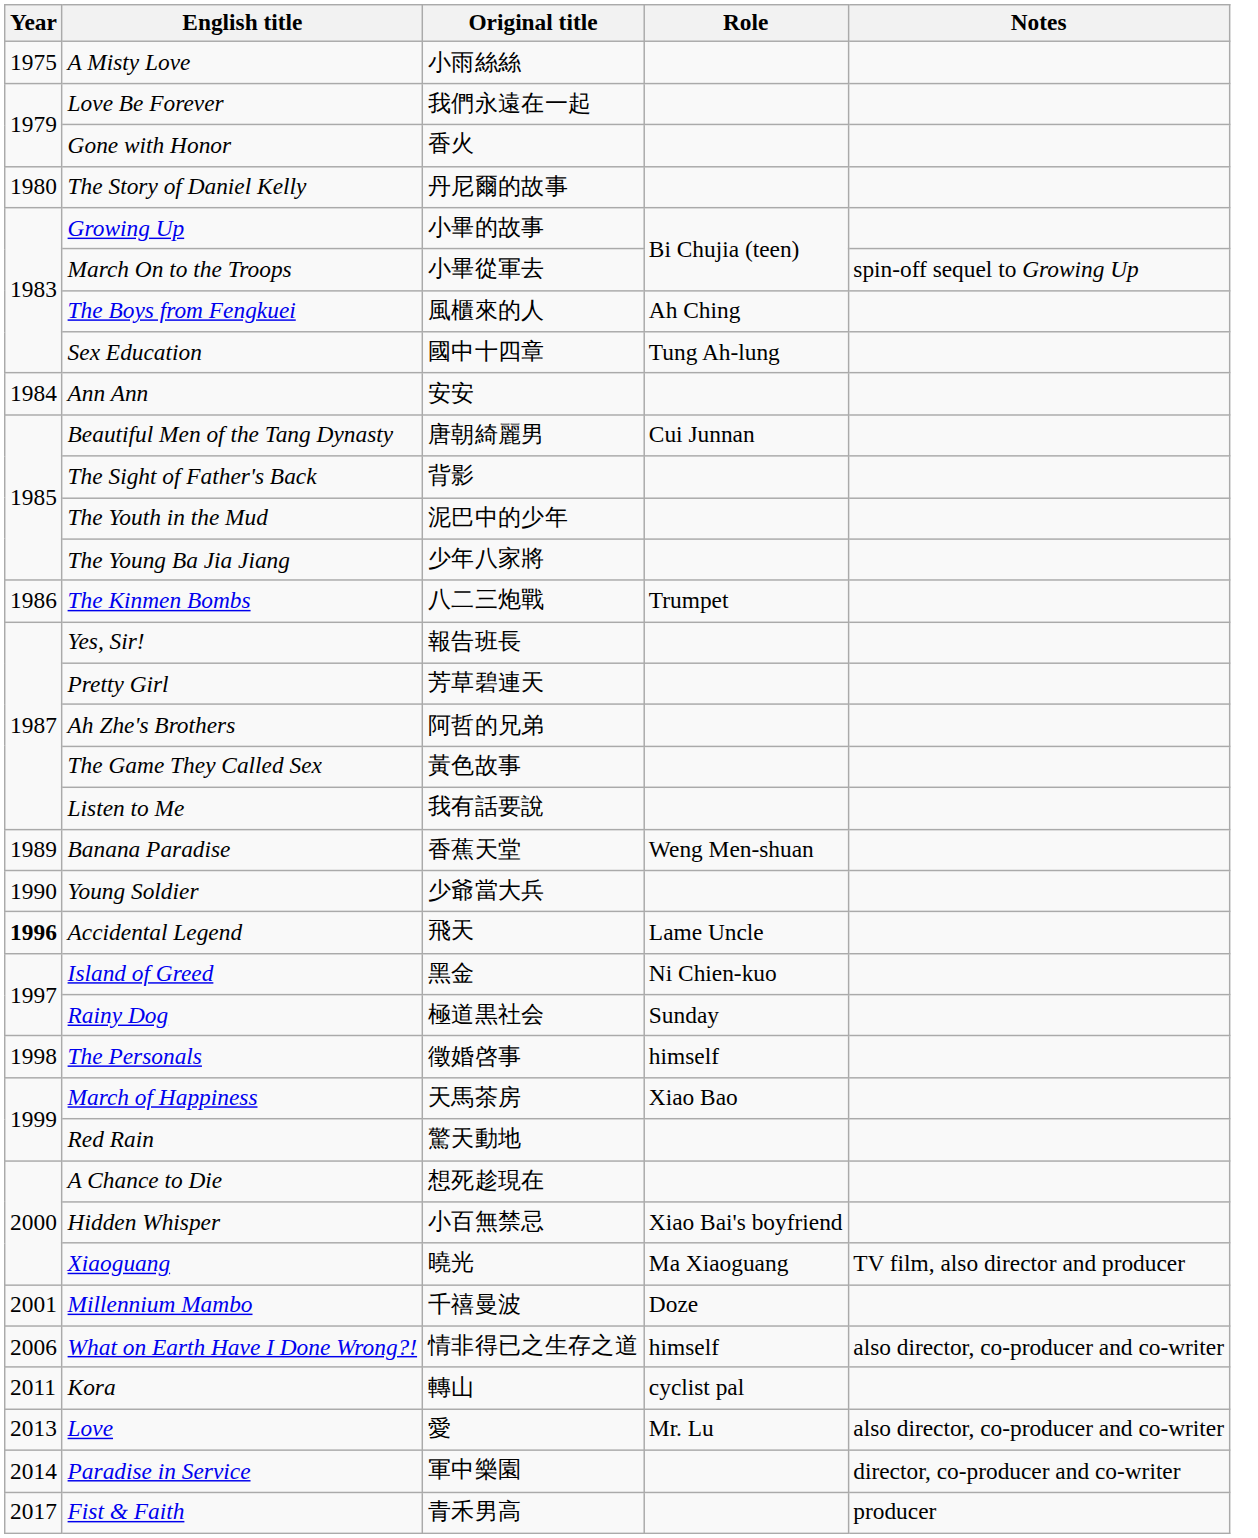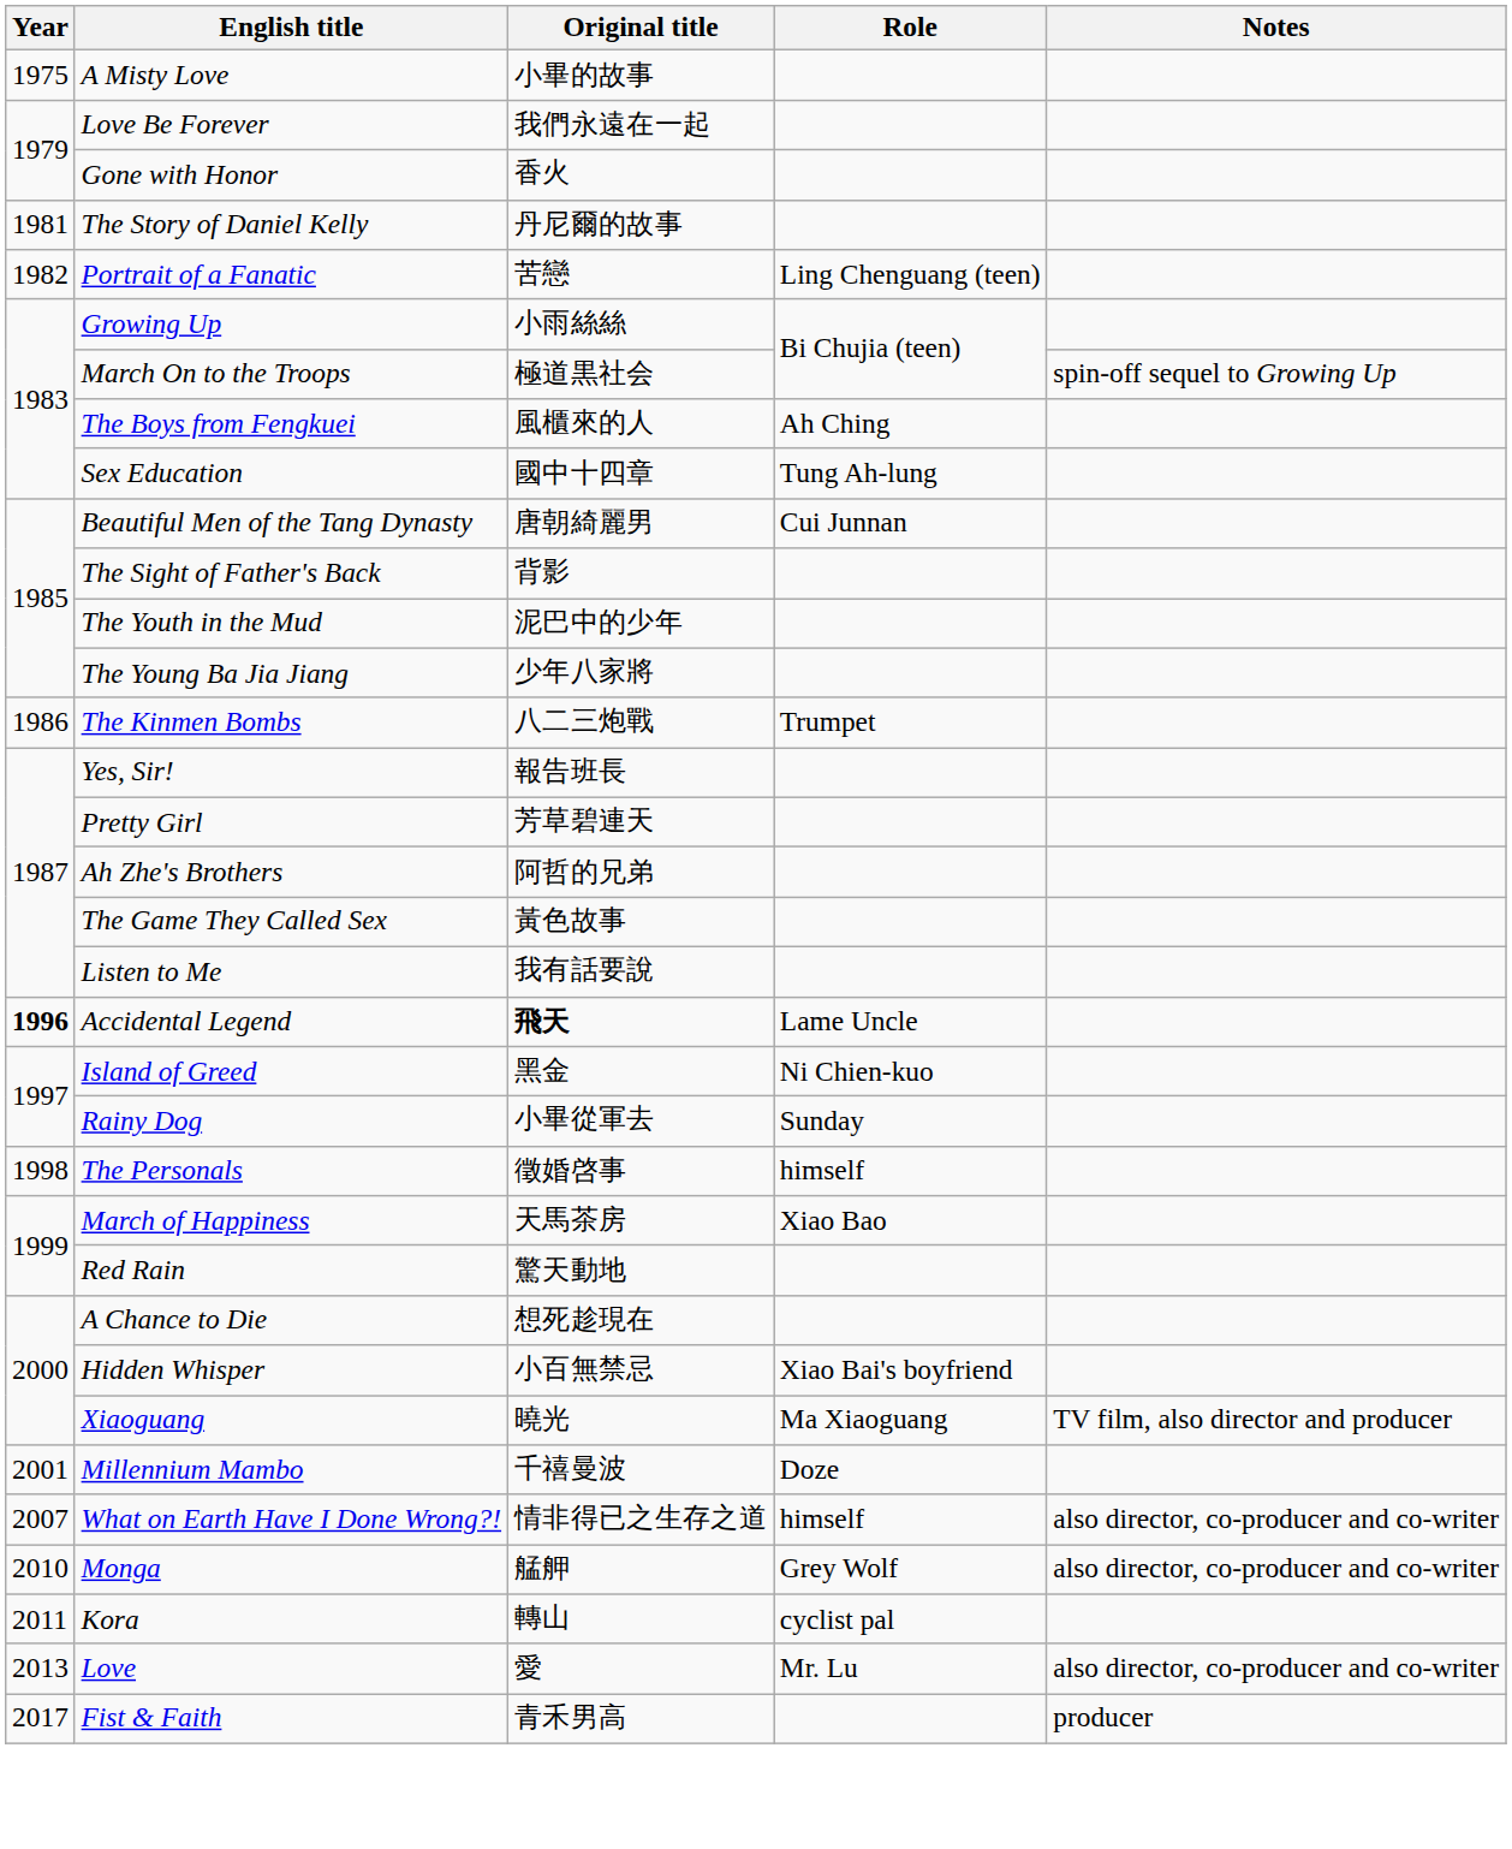 <table class="wikitable sortable">
 <tr>
 <th>Year</th>
 <th>English title</th>
 <th>Original title</th>
 <th>Role</th>
 <th class="unsortable">Notes</th>
 </tr>
 <tr>
 <td>1975</td>
 <td><em>A Misty Love</em></td>
-<td>小雨絲絲</td>
+<td>小畢的故事</td>
 <td></td>
 <td></td>
 </tr>
 <tr>
 <td rowspan=2>1979</td>
 <td><em>Love Be Forever</em></td>
 <td>我們永遠在一起</td>
 <td></td>
 <td></td>
 </tr>
 <tr>
 <td><em>Gone with Honor</em></td>
 <td>香火</td>
 <td></td>
 <td></td>
 </tr>
 <tr>
-<td>1980</td>
+<td>1981</td>
 <td><em>The Story of Daniel Kelly</em></td>
 <td>丹尼爾的故事</td>
 <td></td>
 <td></td>
 </tr>
 <tr>
+<td>1982</td>
+<td><em><a href='#'>Portrait of a Fanatic</a></em></td>
+<td>苦戀</td>
+<td>Ling Chenguang (teen)</td>
+<td></td>
+</tr>
+<tr>
 <td rowspan=4>1983</td>
 <td><em><a href='#'>Growing Up</a></em></td>
-<td>小畢的故事</td>
+<td>小雨絲絲</td>
 <td rowspan=2>Bi Chujia (teen)</td>
 <td></td>
 </tr>
 <tr>
 <td><em>March On to the Troops</em></td>
-<td>小畢從軍去</td>
+<td>極道黒社会</td>
 <td>spin-off sequel to <em>Growing Up</em></td>
 </tr>
 <tr>
 <td><em><a href='#'>The Boys from Fengkuei</a></em></td>
 <td>風櫃來的人</td>
 <td>Ah Ching</td>
 <td></td>
 </tr>
 <tr>
 <td><em>Sex Education</em></td>
 <td>國中十四章</td>
 <td>Tung Ah-lung</td>
-<td></td>
-</tr>
-<tr>
-<td>1984</td>
-<td><em>Ann Ann</em></td>
-<td>安安</td>
-<td></td>
 <td></td>
 </tr>
 <tr>
 <td rowspan=4>1985</td>
 <td><em>Beautiful Men of the Tang Dynasty</em></td>
 <td>唐朝綺麗男</td>
 <td>Cui Junnan</td>
 <td></td>
 </tr>
 <tr>
 <td><em>The Sight of Father's Back</em></td>
 <td>背影</td>
 <td></td>
 <td></td>
 </tr>
 <tr>
 <td><em>The Youth in the Mud</em></td>
 <td>泥巴中的少年</td>
 <td></td>
 <td></td>
 </tr>
 <tr>
 <td><em>The Young Ba Jia Jiang</em></td>
 <td>少年八家將</td>
 <td></td>
 <td></td>
 </tr>
 <tr>
 <td>1986</td>
 <td><em><a href='#'>The Kinmen Bombs</a></em></td>
 <td>八二三炮戰</td>
 <td>Trumpet</td>
 <td></td>
 </tr>
 <tr>
 <td rowspan=5>1987</td>
 <td><em>Yes, Sir!</em></td>
 <td>報告班長</td>
 <td></td>
 <td></td>
 </tr>
 <tr>
 <td><em>Pretty Girl</em></td>
 <td>芳草碧連天</td>
 <td></td>
 <td></td>
 </tr>
 <tr>
 <td><em>Ah Zhe's Brothers</em></td>
 <td>阿哲的兄弟</td>
 <td></td>
 <td></td>
 </tr>
 <tr>
 <td><em>The Game They Called Sex</em></td>
 <td>黃色故事</td>
 <td></td>
 <td></td>
 </tr>
 <tr>
 <td><em>Listen to Me</em></td>
 <td>我有話要說</td>
 <td></td>
 <td></td>
 </tr>
 <tr>
-<td>1989</td>
-<td><em>Banana Paradise</em></td>
-<td>香蕉天堂</td>
-<td>Weng Men-shuan</td>
-<td></td>
-</tr>
-<tr>
-<td>1990</td>
-<td><em>Young Soldier</em></td>
-<td>少爺當大兵</td>
-<td></td>
-<td></td>
-</tr>
-<tr>
 <td><strong>1996</strong></td>
 <td><em>Accidental Legend</em></td>
-<td>飛天</td>
+<td><strong>飛天</strong></td>
 <td>Lame Uncle</td>
 <td></td>
 </tr>
 <tr>
 <td rowspan=2>1997</td>
 <td><em><a href='#'>Island of Greed</a></em></td>
 <td>黑金</td>
 <td>Ni Chien-kuo</td>
 <td></td>
 </tr>
 <tr>
 <td><em><a href='#'>Rainy Dog</a></em></td>
-<td>極道黒社会</td>
+<td>小畢從軍去</td>
 <td>Sunday</td>
 <td></td>
 </tr>
 <tr>
 <td>1998</td>
 <td><em><a href='#'>The Personals</a></em></td>
 <td>徵婚啓事</td>
 <td>himself</td>
 <td></td>
 </tr>
 <tr>
 <td rowspan=2>1999</td>
 <td><em><a href='#'>March of Happiness</a></em></td>
 <td>天馬茶房</td>
 <td>Xiao Bao</td>
 <td></td>
 </tr>
 <tr>
 <td><em>Red Rain</em></td>
 <td>驚天動地</td>
 <td></td>
 <td></td>
 </tr>
 <tr>
 <td rowspan=3>2000</td>
 <td><em>A Chance to Die</em></td>
 <td>想死趁現在</td>
 <td></td>
 <td></td>
 </tr>
 <tr>
 <td><em>Hidden Whisper</em></td>
 <td>小百無禁忌</td>
 <td>Xiao Bai's boyfriend</td>
 <td></td>
 </tr>
 <tr>
 <td><em><a href='#'>Xiaoguang</a></em></td>
 <td>曉光</td>
 <td>Ma Xiaoguang</td>
 <td>TV film, also director and producer</td>
 </tr>
 <tr>
 <td>2001</td>
 <td><em><a href='#'>Millennium Mambo</a></em></td>
 <td>千禧曼波</td>
 <td>Doze</td>
 <td></td>
 </tr>
 <tr>
-<td>2006</td>
+<td>2007</td>
 <td><em><a href='#'>What on Earth Have I Done Wrong?!</a></em></td>
 <td>情非得已之生存之道</td>
 <td>himself</td>
+<td>also director, co-producer and co-writer</td>
+</tr>
+<tr>
+<td>2010</td>
+<td><em><a href='#'>Monga</a></em></td>
+<td>艋舺</td>
+<td>Grey Wolf</td>
 <td>also director, co-producer and co-writer</td>
 </tr>
 <tr>
 <td>2011</td>
 <td><em>Kora</em></td>
 <td>轉山</td>
 <td>cyclist pal</td>
 <td></td>
 </tr>
 <tr>
 <td>2013</td>
 <td><em><a href='#'>Love</a></em></td>
 <td>愛</td>
 <td>Mr. Lu</td>
 <td>also director, co-producer and co-writer</td>
 </tr>
 <tr>
-<td>2014</td>
-<td><em><a href='#'>Paradise in Service</a></em></td>
-<td>軍中樂園</td>
-<td></td>
-<td>director, co-producer and co-writer</td>
-</tr>
-<tr>
 <td>2017</td>
 <td><em><a href='#'>Fist & Faith</a></em></td>
 <td>青禾男高</td>
 <td></td>
 <td>producer</td>
 </tr>
 </table>
